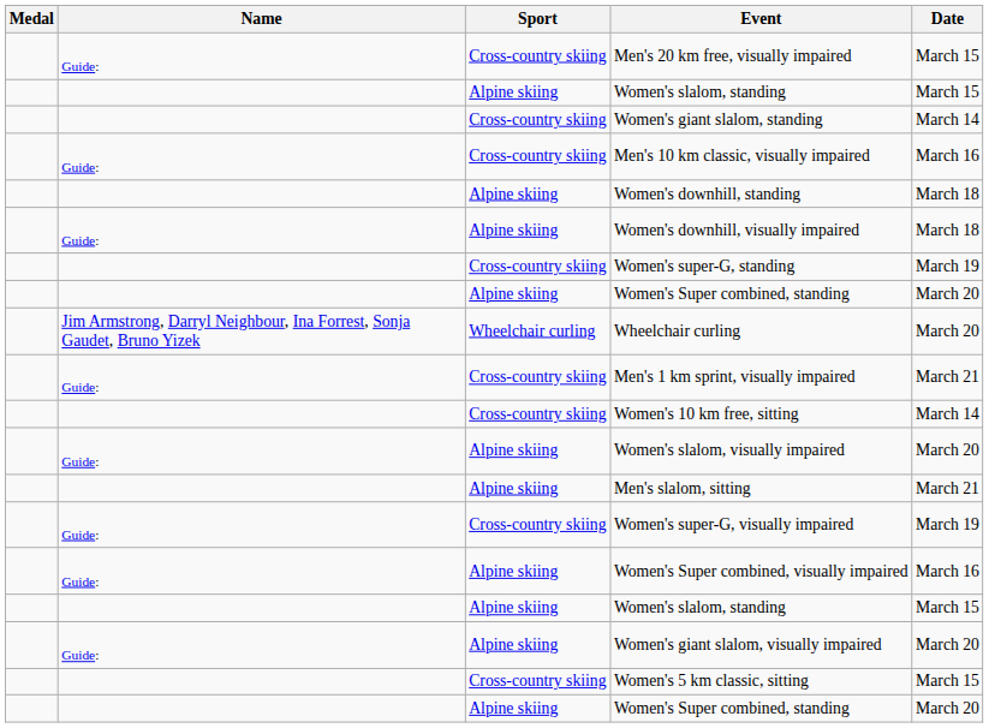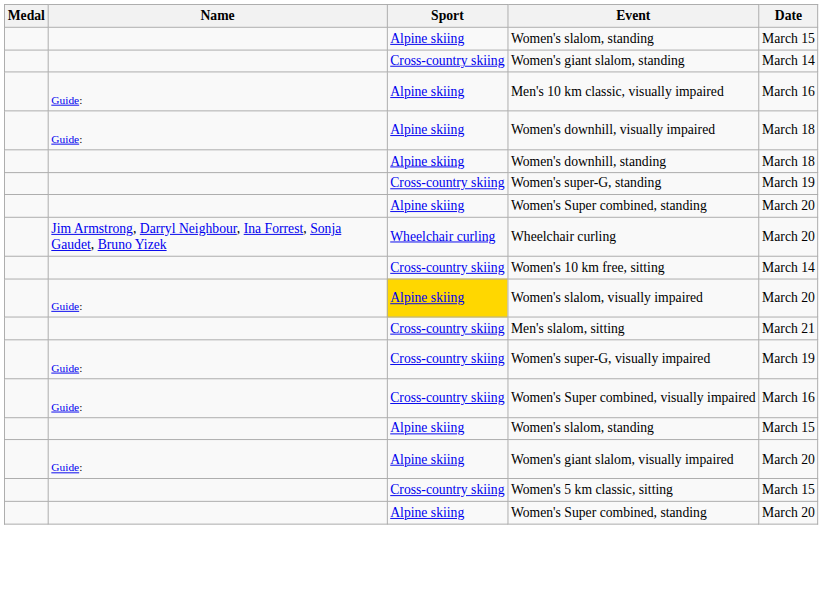 <table class="wikitable sortable" style="font-size:90%">
 <tr>
 <th>Medal</th>
 <th width=350px>Name</th>
 <th>Sport</th>
 <th>Event</th>
 <th>Date</th>
-</tr>
-<tr>
-<td></td>
-<td><br><small><a href='#'>Guide</a>: </small></td>
-<td><a href='#'>Cross-country skiing</a></td>
-<td>Men's 20 km free, visually impaired</td>
-<td>March 15</td>
 </tr>
 <tr>
 <td></td>
 <td></td>
 <td><a href='#'>Alpine skiing</a></td>
 <td>Women's slalom, standing</td>
 <td>March 15</td>
 </tr>
 <tr>
 <td></td>
 <td></td>
 <td><a href='#'>Cross-country skiing</a></td>
 <td>Women's giant slalom, standing</td>
 <td>March 14</td>
 </tr>
 <tr>
 <td></td>
 <td><br><small><a href='#'>Guide</a>: </small></td>
-<td><a href='#'>Cross-country skiing</a></td>
+<td><a href='#'>Alpine skiing</a></td>
 <td>Men's 10 km classic, visually impaired</td>
 <td>March 16</td>
+</tr>
+<tr>
+<td></td>
+<td><br><small><a href='#'>Guide</a>: </small></td>
+<td><a href='#'>Alpine skiing</a></td>
+<td>Women's downhill, visually impaired</td>
+<td>March 18</td>
 </tr>
 <tr>
 <td></td>
 <td></td>
 <td><a href='#'>Alpine skiing</a></td>
 <td>Women's downhill, standing</td>
-<td>March 18</td>
-</tr>
-<tr>
-<td></td>
-<td><br><small><a href='#'>Guide</a>: </small></td>
-<td><a href='#'>Alpine skiing</a></td>
-<td>Women's downhill, visually impaired</td>
 <td>March 18</td>
 </tr>
 <tr>
 <td></td>
 <td></td>
 <td><a href='#'>Cross-country skiing</a></td>
 <td>Women's super-G, standing</td>
 <td>March 19</td>
 </tr>
 <tr>
 <td></td>
 <td></td>
 <td><a href='#'>Alpine skiing</a></td>
 <td>Women's Super combined, standing</td>
 <td>March 20</td>
 </tr>
 <tr>
 <td></td>
 <td><a href='#'>Jim Armstrong</a>, <a href='#'>Darryl Neighbour</a>, <a href='#'>Ina Forrest</a>, <a href='#'>Sonja Gaudet</a>, <a href='#'>Bruno Yizek</a></td>
 <td><a href='#'>Wheelchair curling</a></td>
 <td>Wheelchair curling</td>
 <td>March 20</td>
 </tr>
 <tr>
 <td></td>
-<td><br><small><a href='#'>Guide</a>: </small></td>
-<td><a href='#'>Cross-country skiing</a></td>
-<td>Men's 1 km sprint, visually impaired</td>
-<td>March 21</td>
-</tr>
-<tr>
-<td></td>
 <td></td>
 <td><a href='#'>Cross-country skiing</a></td>
 <td>Women's 10 km free, sitting</td>
 <td>March 14</td>
 </tr>
 <tr>
 <td></td>
 <td><br><small><a href='#'>Guide</a>: </small></td>
-<td><a href='#'>Alpine skiing</a></td>
+<td style="background: gold;"><a href='#'>Alpine skiing</a></td>
 <td>Women's slalom, visually impaired</td>
 <td>March 20</td>
 </tr>
 <tr>
 <td></td>
 <td></td>
-<td><a href='#'>Alpine skiing</a></td>
+<td><a href='#'>Cross-country skiing</a></td>
 <td>Men's slalom, sitting</td>
 <td>March 21</td>
 </tr>
 <tr>
 <td></td>
 <td><br><small><a href='#'>Guide</a>: </small></td>
 <td><a href='#'>Cross-country skiing</a></td>
 <td>Women's super-G, visually impaired</td>
 <td>March 19</td>
 </tr>
 <tr>
 <td></td>
 <td><br><small><a href='#'>Guide</a>: </small></td>
-<td><a href='#'>Alpine skiing</a></td>
+<td><a href='#'>Cross-country skiing</a></td>
 <td>Women's Super combined, visually impaired</td>
 <td>March 16</td>
 </tr>
 <tr>
 <td></td>
 <td></td>
 <td><a href='#'>Alpine skiing</a></td>
 <td>Women's slalom, standing</td>
 <td>March 15</td>
 </tr>
 <tr>
 <td></td>
 <td><br><small><a href='#'>Guide</a>: </small></td>
 <td><a href='#'>Alpine skiing</a></td>
 <td>Women's giant slalom, visually impaired</td>
 <td>March 20</td>
 </tr>
 <tr>
 <td></td>
 <td></td>
 <td><a href='#'>Cross-country skiing</a></td>
 <td>Women's 5 km classic, sitting</td>
 <td>March 15</td>
 </tr>
 <tr>
 <td></td>
 <td></td>
 <td><a href='#'>Alpine skiing</a></td>
 <td>Women's Super combined, standing</td>
 <td>March 20</td>
 </tr>
 </table>
